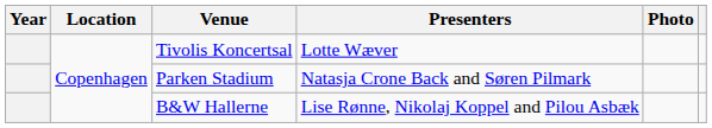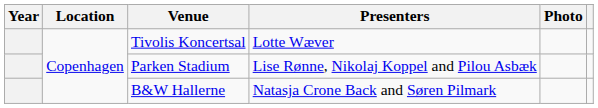 <table class="wikitable plainrowheaders">
 <tr>
 <th>Year</th>
 <th>Location</th>
 <th>Venue</th>
 <th>Presenters</th>
 <th>Photo</th>
 <th></th>
 </tr>
 <tr>
 <th scope="row"></th>
 <td rowspan="3"><a href='#'>Copenhagen</a></td>
 <td><a href='#'>Tivolis Koncertsal</a></td>
 <td><a href='#'>Lotte Wæver</a></td>
 <td></td>
 <td></td>
 </tr>
 <tr>
 <th scope="row"></th>
 <td><a href='#'>Parken Stadium</a></td>
-<td><a href='#'>Natasja Crone Back</a> and <a href='#'>Søren Pilmark</a></td>
+<td><a href='#'>Lise Rønne</a>, <a href='#'>Nikolaj Koppel</a> and <a href='#'>Pilou Asbæk</a></td>
 <td></td>
 <td></td>
 </tr>
 <tr>
 <th scope="row"></th>
 <td><a href='#'>B&W Hallerne</a></td>
-<td><a href='#'>Lise Rønne</a>, <a href='#'>Nikolaj Koppel</a> and <a href='#'>Pilou Asbæk</a></td>
+<td><a href='#'>Natasja Crone Back</a> and <a href='#'>Søren Pilmark</a></td>
 <td></td>
 <td></td>
 </tr>
 </table>
